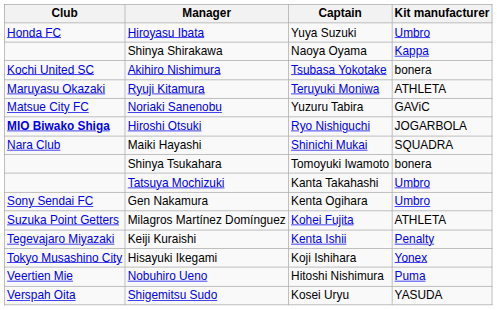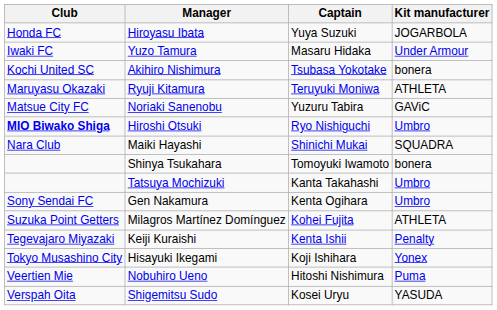 <table class="wikitable sortable">
 <tr>
 <th>Club</th>
 <th>Manager</th>
 <th>Captain</th>
 <th>Kit manufacturer</th>
 </tr>
 <tr>
 <td><a href='#'>Honda FC</a></td>
 <td> <a href='#'>Hiroyasu Ibata</a></td>
 <td> Yuya Suzuki</td>
-<td> <a href='#'>Umbro</a></td>
+<td> JOGARBOLA</td>
 </tr>
 <tr>
-<td></td>
-<td> Shinya Shirakawa</td>
-<td> Naoya Oyama</td>
-<td> <a href='#'>Kappa</a></td>
+<td><a href='#'>Iwaki FC</a></td>
+<td> <a href='#'>Yuzo Tamura</a></td>
+<td> Masaru Hidaka</td>
+<td> <a href='#'>Under Armour</a></td>
 </tr>
 <tr>
 <td><a href='#'>Kochi United SC</a></td>
 <td> <a href='#'>Akihiro Nishimura</a></td>
 <td> <a href='#'>Tsubasa Yokotake</a></td>
 <td> bonera</td>
 </tr>
 <tr>
 <td><a href='#'>Maruyasu Okazaki</a></td>
 <td> <a href='#'>Ryuji Kitamura</a></td>
 <td> <a href='#'>Teruyuki Moniwa</a></td>
 <td> ATHLETA</td>
 </tr>
 <tr>
 <td><a href='#'>Matsue City FC</a></td>
 <td> <a href='#'>Noriaki Sanenobu</a></td>
 <td> Yuzuru Tabira</td>
 <td> GAViC</td>
 </tr>
 <tr>
 <td><strong><a href='#'>MIO Biwako Shiga</a></strong></td>
 <td> <a href='#'>Hiroshi Otsuki</a></td>
 <td> <a href='#'>Ryo Nishiguchi</a></td>
-<td> JOGARBOLA</td>
+<td> <a href='#'>Umbro</a></td>
 </tr>
 <tr>
 <td><a href='#'>Nara Club</a></td>
 <td> Maiki Hayashi</td>
 <td> <a href='#'>Shinichi Mukai</a></td>
 <td> SQUADRA</td>
 </tr>
 <tr>
 <td></td>
 <td> Shinya Tsukahara</td>
 <td> Tomoyuki Iwamoto</td>
 <td> bonera</td>
 </tr>
 <tr>
 <td></td>
 <td> <a href='#'>Tatsuya Mochizuki</a></td>
 <td> Kanta Takahashi</td>
 <td> <a href='#'>Umbro</a></td>
 </tr>
 <tr>
 <td><a href='#'>Sony Sendai FC</a></td>
 <td> Gen Nakamura</td>
 <td> Kenta Ogihara</td>
 <td> <a href='#'>Umbro</a></td>
 </tr>
 <tr>
 <td><a href='#'>Suzuka Point Getters</a></td>
 <td> Milagros Martínez Domínguez</td>
 <td> <a href='#'>Kohei Fujita</a></td>
 <td> ATHLETA</td>
 </tr>
 <tr>
 <td><a href='#'>Tegevajaro Miyazaki</a></td>
 <td> Keiji Kuraishi</td>
 <td> <a href='#'>Kenta Ishii</a></td>
 <td> <a href='#'>Penalty</a></td>
 </tr>
 <tr>
 <td><a href='#'>Tokyo Musashino City</a></td>
 <td> Hisayuki Ikegami</td>
 <td> Koji Ishihara</td>
 <td> <a href='#'>Yonex</a></td>
 </tr>
 <tr>
 <td><a href='#'>Veertien Mie</a></td>
 <td> <a href='#'>Nobuhiro Ueno</a></td>
 <td> Hitoshi Nishimura</td>
 <td> <a href='#'>Puma</a></td>
 </tr>
 <tr>
 <td><a href='#'>Verspah Oita</a></td>
 <td> <a href='#'>Shigemitsu Sudo</a></td>
 <td> Kosei Uryu</td>
 <td> YASUDA</td>
 </tr>
 </table>
